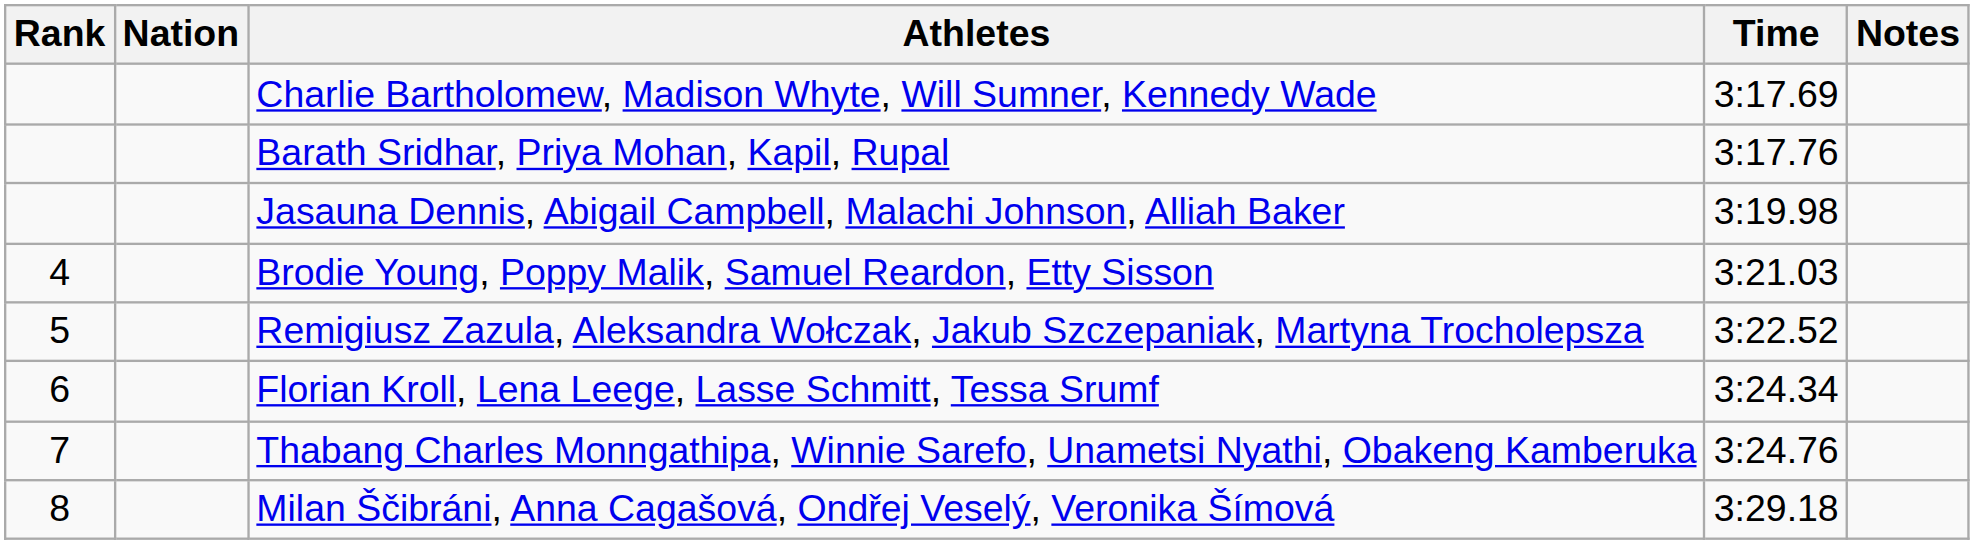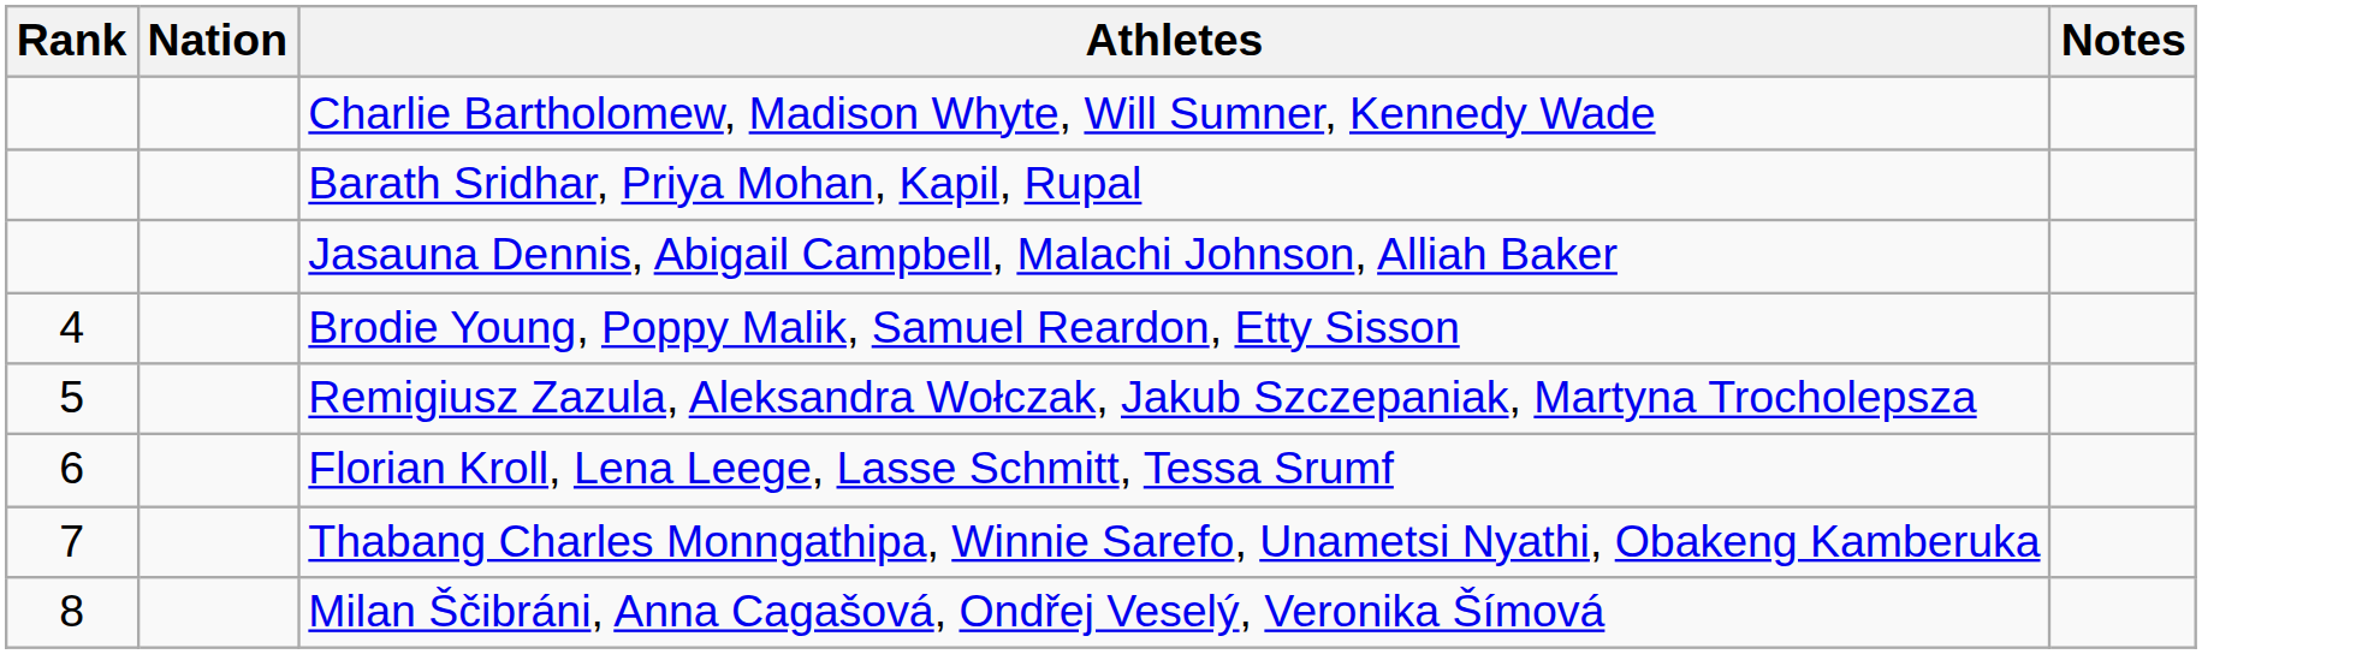 <table class="wikitable sortable" style="text-align:center">
 <tr>
 <th>Rank</th>
 <th>Nation</th>
 <th>Athletes</th>
-<th>Time</th>
 <th>Notes</th>
 </tr>
 <tr>
 <td></td>
 <td align=left></td>
 <td align=left><a href='#'>Charlie Bartholomew</a>, <a href='#'>Madison Whyte</a>, <a href='#'>Will Sumner</a>, <a href='#'>Kennedy Wade</a></td>
-<td>3:17.69</td>
 <td></td>
 </tr>
 <tr>
 <td></td>
 <td align=left></td>
 <td align=left><a href='#'>Barath Sridhar</a>, <a href='#'>Priya Mohan</a>, <a href='#'>Kapil</a>, <a href='#'>Rupal</a></td>
-<td>3:17.76</td>
 <td></td>
 </tr>
 <tr>
 <td></td>
 <td align=left></td>
 <td align=left><a href='#'>Jasauna Dennis</a>, <a href='#'>Abigail Campbell</a>, <a href='#'>Malachi Johnson</a>, <a href='#'>Alliah Baker</a></td>
-<td>3:19.98</td>
 <td></td>
 </tr>
 <tr>
 <td>4</td>
 <td align=left></td>
 <td align=left><a href='#'>Brodie Young</a>, <a href='#'>Poppy Malik</a>, <a href='#'>Samuel Reardon</a>, <a href='#'>Etty Sisson</a></td>
-<td>3:21.03</td>
 <td></td>
 </tr>
 <tr>
 <td>5</td>
 <td align=left></td>
 <td align=left><a href='#'>Remigiusz Zazula</a>, <a href='#'>Aleksandra Wołczak</a>, <a href='#'>Jakub Szczepaniak</a>, <a href='#'>Martyna Trocholepsza</a></td>
-<td>3:22.52</td>
 <td></td>
 </tr>
 <tr>
 <td>6</td>
 <td align=left></td>
 <td align=left><a href='#'>Florian Kroll</a>, <a href='#'>Lena Leege</a>, <a href='#'>Lasse Schmitt</a>, <a href='#'>Tessa Srumf</a></td>
-<td>3:24.34</td>
 <td></td>
 </tr>
 <tr>
 <td>7</td>
 <td align=left></td>
 <td align=left><a href='#'>Thabang Charles Monngathipa</a>, <a href='#'>Winnie Sarefo</a>, <a href='#'>Unametsi Nyathi</a>, <a href='#'>Obakeng Kamberuka</a></td>
-<td>3:24.76</td>
 <td></td>
 </tr>
 <tr>
 <td>8</td>
 <td align=left></td>
 <td align=left><a href='#'>Milan Ščibráni</a>, <a href='#'>Anna Cagašová</a>, <a href='#'>Ondřej Veselý</a>, <a href='#'>Veronika Šímová</a></td>
-<td>3:29.18</td>
 <td></td>
 </tr>
 </table>
